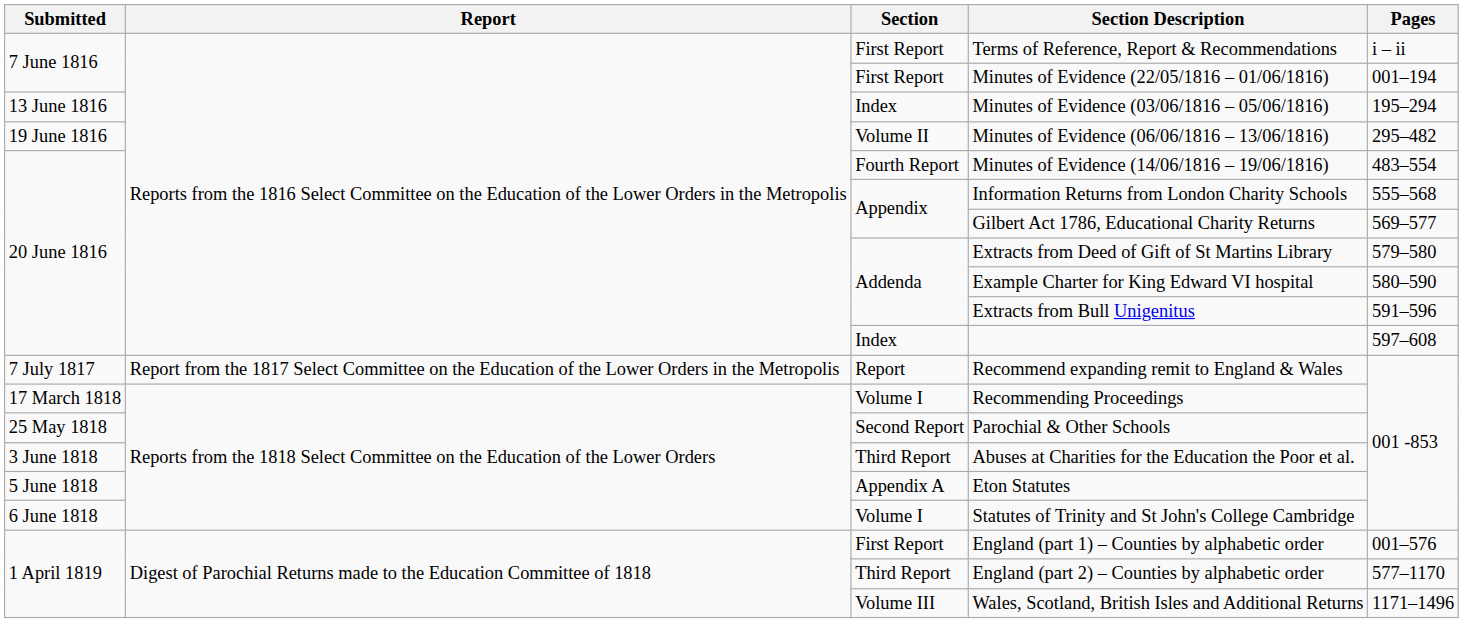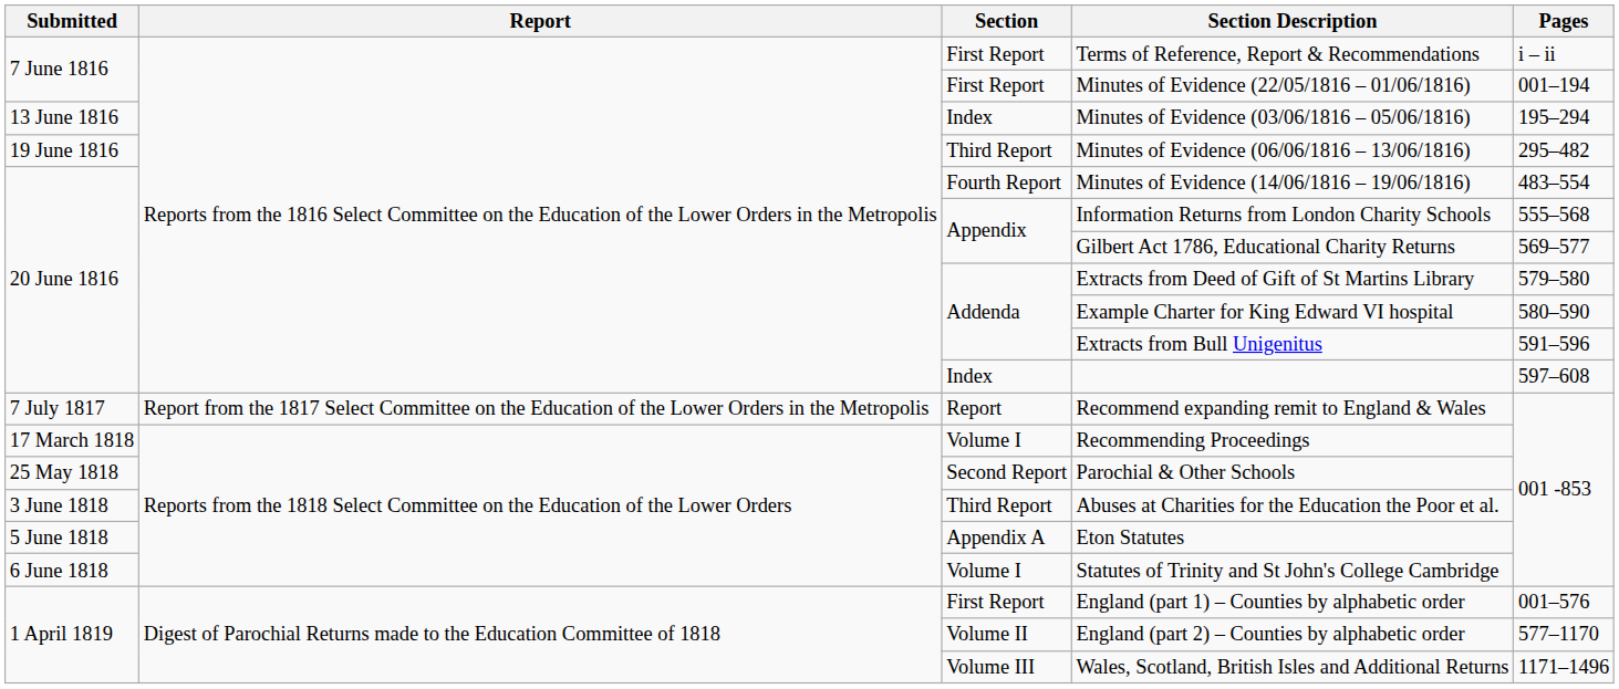 <table class="wikitable mw-collapsible mw-collapsed">
 <tr>
 <th>Submitted</th>
 <th>Report</th>
 <th>Section</th>
 <th>Section Description</th>
 <th>Pages</th>
 </tr>
 <tr>
 <td rowspan="2">7 June 1816</td>
 <td rowspan="11">Reports from the 1816 Select Committee on the Education of the Lower Orders in the Metropolis</td>
 <td>First Report</td>
 <td>Terms of Reference, Report & Recommendations</td>
 <td>i – ii</td>
 </tr>
 <tr>
 <td>First Report</td>
 <td>Minutes of Evidence (22/05/1816 – 01/06/1816)</td>
 <td>001–194</td>
 </tr>
 <tr>
 <td>13 June 1816</td>
 <td>Index</td>
 <td>Minutes of Evidence (03/06/1816 – 05/06/1816)</td>
 <td>195–294</td>
 </tr>
 <tr>
 <td>19 June 1816</td>
-<td>Volume II</td>
+<td>Third Report</td>
 <td>Minutes of Evidence (06/06/1816 – 13/06/1816)</td>
 <td>295–482</td>
 </tr>
 <tr>
 <td rowspan="7">20 June 1816</td>
 <td>Fourth Report</td>
 <td>Minutes of Evidence (14/06/1816 – 19/06/1816)</td>
 <td>483–554</td>
 </tr>
 <tr>
 <td rowspan="2">Appendix</td>
 <td>Information Returns from London Charity Schools</td>
 <td>555–568</td>
 </tr>
 <tr>
 <td>Gilbert Act 1786, Educational Charity Returns</td>
 <td>569–577</td>
 </tr>
 <tr>
 <td rowspan="3">Addenda</td>
 <td>Extracts from Deed of Gift of St Martins Library</td>
 <td>579–580</td>
 </tr>
 <tr>
 <td>Example Charter for King Edward VI hospital</td>
 <td>580–590</td>
 </tr>
 <tr>
 <td>Extracts from Bull <a href='#'>Unigenitus</a></td>
 <td>591–596</td>
 </tr>
 <tr>
 <td>Index</td>
 <td></td>
 <td>597–608</td>
 </tr>
 <tr>
 <td>7 July 1817</td>
 <td>Report from the 1817 Select Committee on the Education of the Lower Orders in the Metropolis</td>
 <td>Report</td>
 <td>Recommend expanding remit to England & Wales</td>
 <td rowspan="6">001 -853</td>
 </tr>
 <tr>
 <td>17 March 1818</td>
 <td rowspan="5">Reports from the 1818 Select Committee on the Education of the Lower Orders</td>
 <td>Volume I</td>
 <td>Recommending Proceedings</td>
 </tr>
 <tr>
 <td>25 May 1818</td>
 <td>Second Report</td>
 <td>Parochial & Other Schools</td>
 </tr>
 <tr>
 <td>3 June 1818</td>
 <td>Third Report</td>
 <td>Abuses at Charities for the Education the Poor et al.</td>
 </tr>
 <tr>
 <td>5 June 1818</td>
 <td>Appendix A</td>
 <td>Eton Statutes</td>
 </tr>
 <tr>
 <td>6 June 1818</td>
 <td>Volume I</td>
 <td>Statutes of Trinity and St John's College Cambridge</td>
 </tr>
 <tr>
 <td rowspan="3">1 April 1819</td>
 <td rowspan="3">Digest of Parochial Returns made to the Education Committee of 1818</td>
 <td>First Report</td>
 <td>England (part 1) – Counties by alphabetic order</td>
 <td>001–576</td>
 </tr>
 <tr>
-<td>Third Report</td>
+<td>Volume II</td>
 <td>England (part 2) – Counties by alphabetic order</td>
 <td>577–1170</td>
 </tr>
 <tr>
 <td>Volume III</td>
 <td>Wales, Scotland, British Isles and Additional Returns</td>
 <td>1171–1496</td>
 </tr>
 </table>
